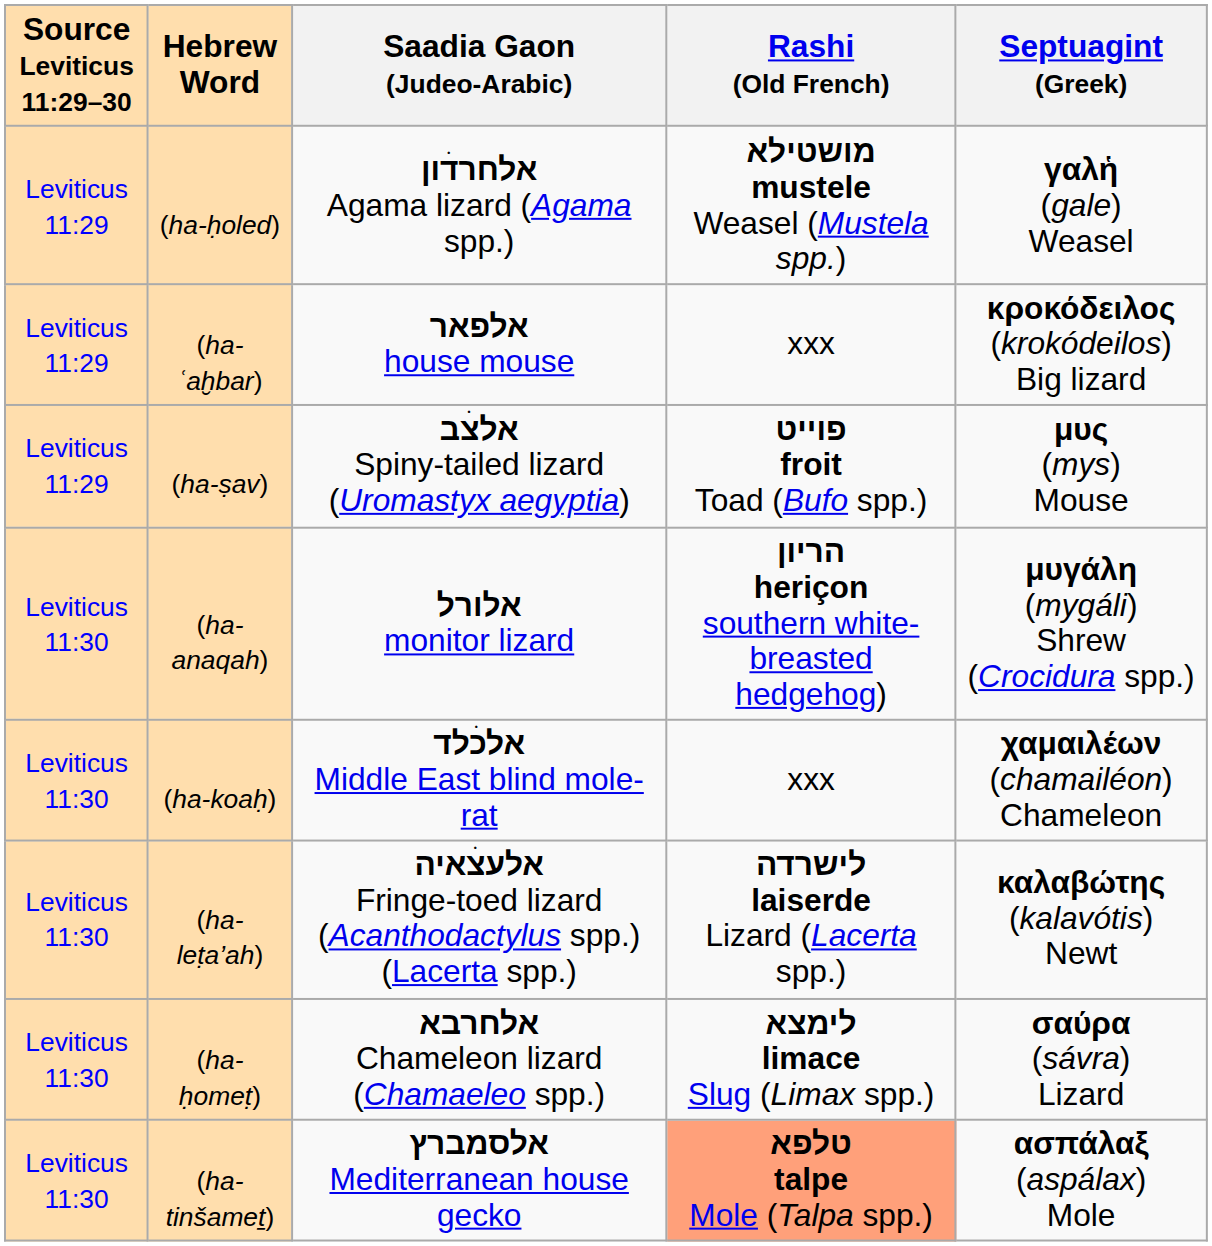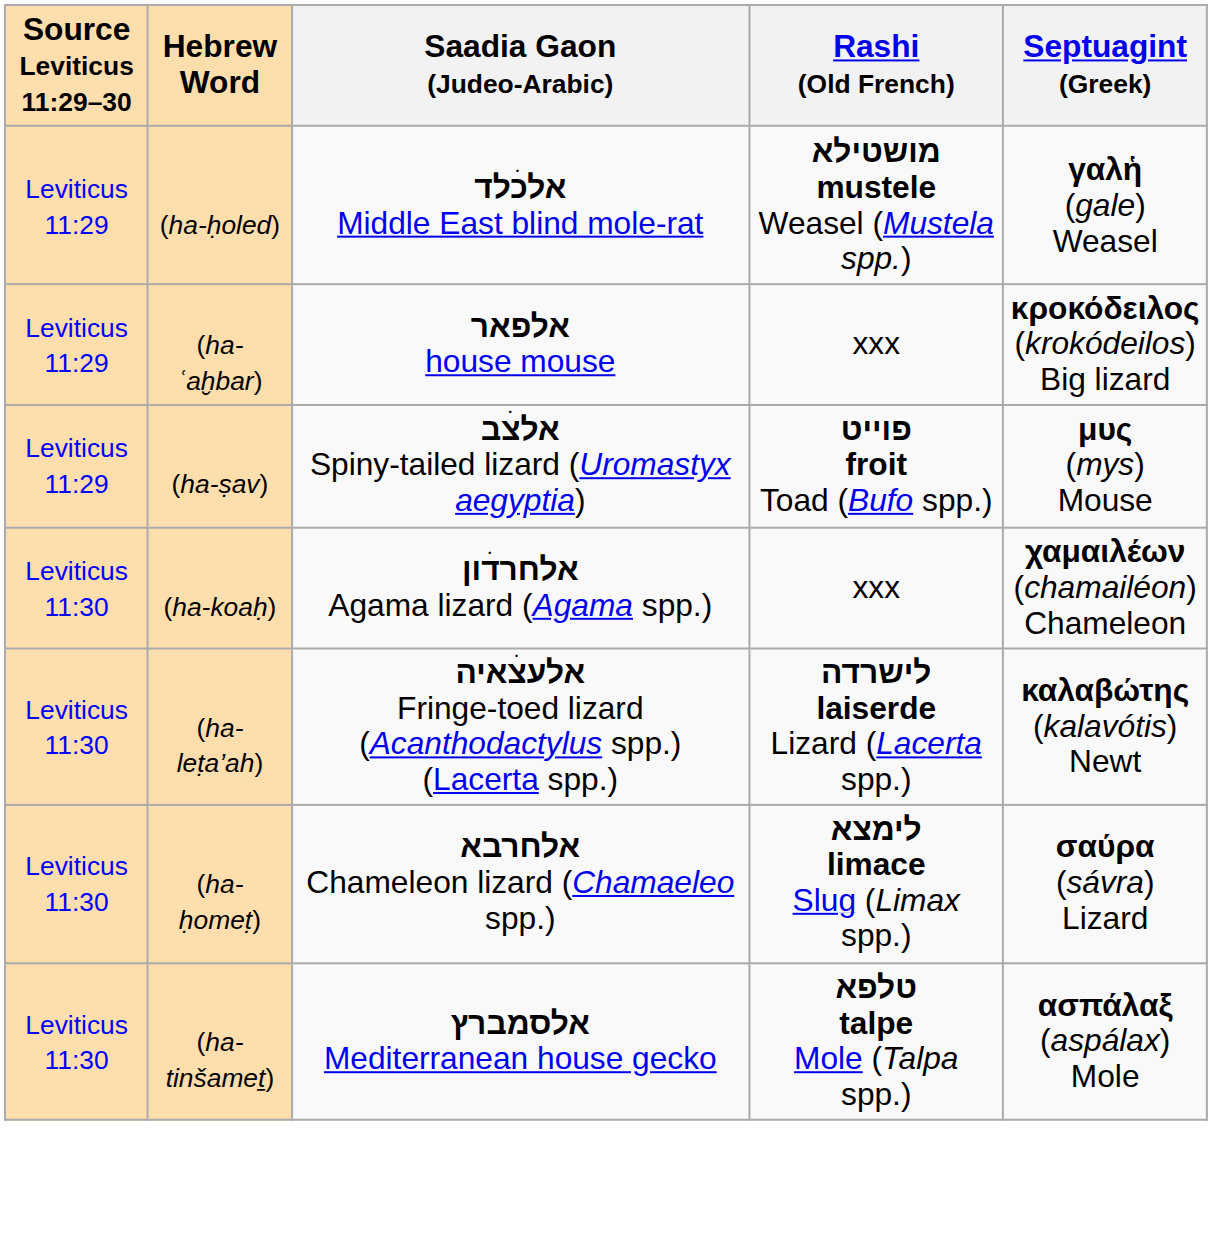 <table class="wikitable">
 <tr>
 <th style="background:Navajowhite; text-align:center; width:65px">Source <br><small>Leviticus 11:29–30</small></th>
 <th style="background:Navajowhite; text-align:center; width:65px">Hebrew Word</th>
 <th>Saadia Gaon<br><small>(Judeo-Arabic)</small></th>
 <th><a href='#'>Rashi</a><br><small>(Old French)</small></th>
 <th><a href='#'>Septuagint</a><br><small>(Greek)</small></th>
 </tr>
 <tr>
 <td style="background:Navajowhite; color:blue; text-align:center; width:65px"><small>Leviticus 11:29</small></td>
 <td style="background:Navajowhite; text-align:center; width:65px"><strong></strong><br><small>(<em>ha-ḥoled</em>)</small></td>
-<td style="text-align:center;"><strong>אלחרדׄון</strong><br>Agama lizard (<em><a href='#'>Agama</a></em> spp.)</td>
+<td style="text-align:center;"><strong>אלכׄלד</strong><br><a href='#'>Middle East blind mole-rat</a></td>
 <td style="text-align:center;"><strong>מושטילא</strong><br><strong>mustele</strong><br>Weasel (<em><a href='#'>Mustela</a> spp.</em>)</td>
 <td style="text-align:center;"><strong>γαλἡ</strong><br>(<em>gale</em>)<br>Weasel</td>
 </tr>
 <tr>
 <td style="background:Navajowhite; color:blue; text-align:center; width:65px"><small>Leviticus 11:29</small></td>
 <td style="background:Navajowhite; text-align:center; width:65px"><strong></strong><br><small>(<em>ha-ʿaḫbar</em>)</small></td>
 <td style="text-align:center;"><strong>אלפאר</strong><br><a href='#'>house mouse</a></td>
 <td style="text-align:center;">xxx</td>
 <td style="text-align:center;"><strong>κροκόδειλος</strong><br>(<em>krokódeilos</em>)<br>Big lizard</td>
 </tr>
 <tr>
 <td style="background:Navajowhite; color:blue; text-align:center; width:65px"><small>Leviticus 11:29</small></td>
 <td style="background:Navajowhite; text-align:center; width:65px"><strong></strong><br><small>(<em>ha-ṣav</em>)</small></td>
 <td style="text-align:center;"><strong>אלצׄב</strong><br>Spiny-tailed lizard (<em><a href='#'>Uromastyx aegyptia</a></em>)</td>
 <td style="text-align:center;"><strong>פוייט</strong> <br><strong>froit</strong><br>Toad (<em><a href='#'>Bufo</a></em> spp.)</td>
 <td style="text-align:center;"><strong>μυς</strong><br>(<em>mys</em>)<br>Mouse</td>
 </tr>
 <tr>
 <td style="background:Navajowhite; color:blue; text-align:center; width:65px"><small>Leviticus 11:30</small></td>
-<td style="background:Navajowhite; text-align:center; width:65px"><strong></strong><br><small>(<em>ha-anaqah</em>)</small></td>
-<td style="text-align:center;"><strong>אלורל</strong><br><a href='#'>monitor lizard</a></td>
-<td style="text-align:center;"><strong> הריון</strong> <br><strong>heriçon</strong><br><a href='#'>southern white-breasted hedgehog</a>)</td>
-<td style="text-align:center;"><strong>μυγάλη</strong><br>(<em>mygáli</em>)<br>Shrew (<em><a href='#'>Crocidura</a></em> spp.)</td>
-</tr>
-<tr>
-<td style="background:Navajowhite; color:blue; text-align:center; width:65px"><small>Leviticus 11:30</small></td>
 <td style="background:Navajowhite; text-align:center; width:65px"><strong></strong><br><small>(<em>ha-koaḥ</em>)</small></td>
-<td style="text-align:center;"><strong>אלכׄלד</strong><br><a href='#'>Middle East blind mole-rat</a></td>
+<td style="text-align:center;"><strong>אלחרדׄון</strong><br>Agama lizard (<em><a href='#'>Agama</a></em> spp.)</td>
 <td style="text-align:center;">xxx</td>
 <td style="text-align:center;"><strong>χαμαιλέων</strong><br>(<em>chamailéon</em>)<br>Chameleon</td>
 </tr>
 <tr>
 <td style="background:Navajowhite; color:blue; text-align:center; width:65px"><small>Leviticus 11:30</small></td>
 <td style="background:Navajowhite; text-align:center; width:65px"><strong></strong><br><small>(<em>ha-leṭa’ah</em>)</small></td>
 <td style="text-align:center;"><strong>אלעצׄאיה</strong><br>Fringe-toed lizard (<em><a href='#'>Acanthodactylus</a></em> spp.)<br>(<a href='#'>Lacerta</a> spp.)</td>
 <td style="text-align:center;"><strong>לישרדה</strong> <br><strong>laiserde</strong><br>Lizard (<em><a href='#'>Lacerta</a></em> spp.)</td>
 <td style="text-align:center;"><strong>καλαβώτης</strong><br>(<em>kalavótis</em>)<br>Newt</td>
 </tr>
 <tr>
 <td style="background:Navajowhite; color:blue; text-align:center; width:65px"><small>Leviticus 11:30</small></td>
 <td style="background:Navajowhite; text-align:center; width:65px"><strong></strong><br><small>(<em>ha-ḥomeṭ</em>)</small></td>
 <td style="text-align:center;"><strong>אלחרבא</strong><br>Chameleon lizard (<em><a href='#'>Chamaeleo</a></em> spp.)</td>
 <td style="text-align:center;"><strong>לימצא</strong> <br><strong>limace</strong><br><a href='#'>Slug</a> (<em>Limax</em> spp.)</td>
 <td style="text-align:center;"><strong>σαύρα</strong><br>(<em>sávra</em>)<br>Lizard</td>
 </tr>
 <tr>
 <td style="background:Navajowhite; color:blue; text-align:center; width:65px"><small>Leviticus 11:30</small></td>
 <td style="background:Navajowhite; text-align:center; width:65px"><strong></strong><br><small>(<em>ha-tinšameṯ</em>)</small></td>
 <td style="text-align:center;"><strong>אלסמברץ</strong><br><a href='#'>Mediterranean house gecko</a></td>
-<td style="background: lightsalmon; text-align:center;"><strong>טלפא</strong> <br><strong>talpe</strong><br><a href='#'>Mole</a> (<em>Talpa</em> spp.)</td>
+<td style="text-align:center;"><strong>טלפא</strong> <br><strong>talpe</strong><br><a href='#'>Mole</a> (<em>Talpa</em> spp.)</td>
 <td style="text-align:center;"><strong>ασπάλαξ</strong><br>(<em>aspálax</em>)<br>Mole</td>
 </tr>
 </table>
